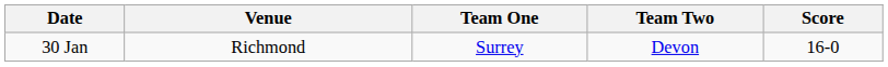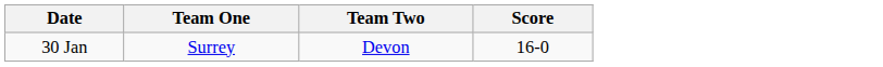 <table class="wikitable" style="text-align: center">
 <tr>
 <th width=100>Date</th>
-<th width=250>Venue</th>
 <th width=150>Team One</th>
 <th width=150>Team Two</th>
 <th width=100>Score</th>
 </tr>
 <tr>
 <td>30 Jan</td>
-<td>Richmond</td>
 <td><a href='#'>Surrey</a></td>
 <td><a href='#'>Devon</a></td>
 <td>16-0</td>
 </tr>
 </table>
